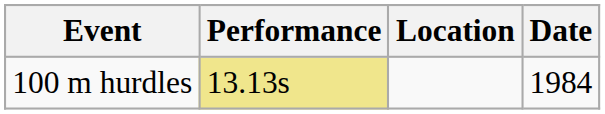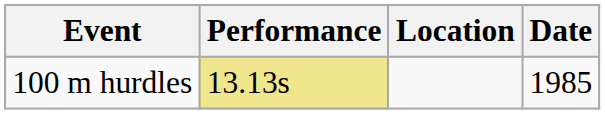 <table class="wikitable" style="border-collapse: collapse; font-size: 95%;">
 <tr>
 <th scope="col">Event</th>
 <th scope="col">Performance</th>
 <th scope="col">Location</th>
 <th scope="col">Date</th>
 </tr>
 <tr>
 <td>100 m hurdles</td>
 <td style="background: khaki;">13.13s</td>
 <td></td>
-<td>1984</td>
+<td>1985</td>
 </tr>
 </table>
